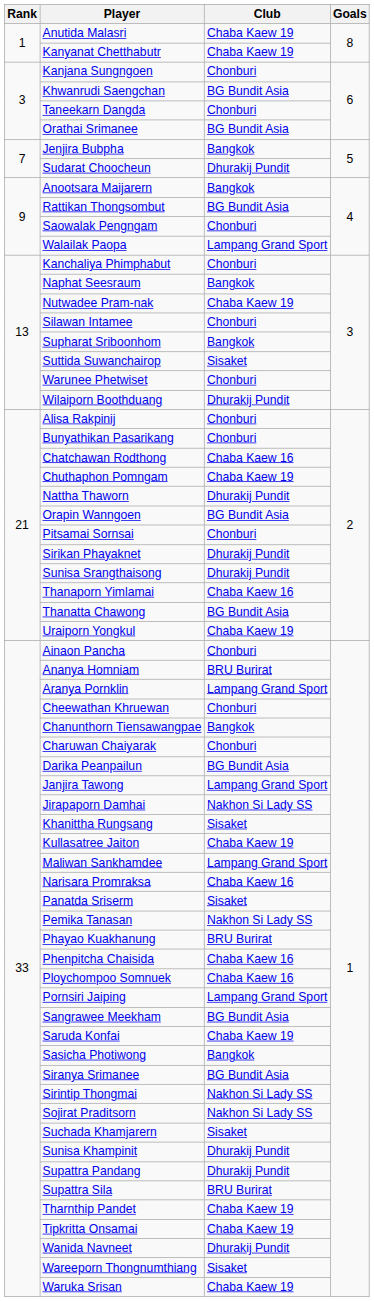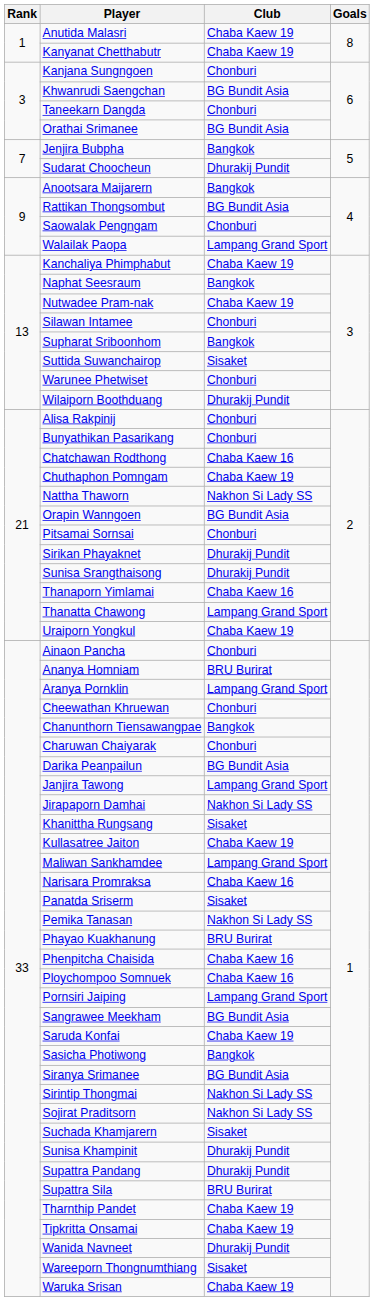 <table class="wikitable" style="text-align:center">
 <tr>
 <th>Rank</th>
 <th>Player</th>
 <th>Club</th>
 <th>Goals</th>
 </tr>
 <tr>
 <td rowspan=2>1</td>
 <td align="left"> <a href='#'>Anutida Malasri</a></td>
 <td align="left"><a href='#'>Chaba Kaew 19</a></td>
 <td rowspan=2>8</td>
 </tr>
 <tr>
 <td align="left"> <a href='#'>Kanyanat Chetthabutr</a></td>
 <td align="left"><a href='#'>Chaba Kaew 19</a></td>
 </tr>
 <tr>
 <td rowspan=4>3</td>
 <td align="left"> <a href='#'>Kanjana Sungngoen</a></td>
 <td align="left"><a href='#'>Chonburi</a></td>
 <td rowspan=4>6</td>
 </tr>
 <tr>
 <td align="left"> <a href='#'>Khwanrudi Saengchan</a></td>
 <td align="left"><a href='#'>BG Bundit Asia</a></td>
 </tr>
 <tr>
 <td align="left"> <a href='#'>Taneekarn Dangda</a></td>
 <td align="left"><a href='#'>Chonburi</a></td>
 </tr>
 <tr>
 <td align="left"> <a href='#'>Orathai Srimanee</a></td>
 <td align="left"><a href='#'>BG Bundit Asia</a></td>
 </tr>
 <tr>
 <td rowspan=2>7</td>
 <td align="left"> <a href='#'>Jenjira Bubpha</a></td>
 <td align="left"><a href='#'>Bangkok</a></td>
 <td rowspan=2>5</td>
 </tr>
 <tr>
 <td align="left"> <a href='#'>Sudarat Choocheun</a></td>
 <td align="left"><a href='#'>Dhurakij Pundit</a></td>
 </tr>
 <tr>
 <td rowspan=4>9</td>
 <td align="left"> <a href='#'>Anootsara Maijarern</a></td>
 <td align="left"><a href='#'>Bangkok</a></td>
 <td rowspan=4>4</td>
 </tr>
 <tr>
 <td align="left"> <a href='#'>Rattikan Thongsombut</a></td>
 <td align="left"><a href='#'>BG Bundit Asia</a></td>
 </tr>
 <tr>
 <td align="left"> <a href='#'>Saowalak Pengngam</a></td>
 <td align="left"><a href='#'>Chonburi</a></td>
 </tr>
 <tr>
 <td align="left"> <a href='#'>Walailak Paopa</a></td>
 <td align="left"><a href='#'>Lampang Grand Sport</a></td>
 </tr>
 <tr>
 <td rowspan=8>13</td>
 <td align="left"> <a href='#'>Kanchaliya Phimphabut</a></td>
-<td align="left"><a href='#'>Chonburi</a></td>
+<td align="left"><a href='#'>Chaba Kaew 19</a></td>
 <td rowspan=8>3</td>
 </tr>
 <tr>
 <td align="left"> <a href='#'>Naphat Seesraum</a></td>
 <td align="left"><a href='#'>Bangkok</a></td>
 </tr>
 <tr>
 <td align="left"> <a href='#'>Nutwadee Pram-nak</a></td>
 <td align="left"><a href='#'>Chaba Kaew 19</a></td>
 </tr>
 <tr>
 <td align="left"> <a href='#'>Silawan Intamee</a></td>
 <td align="left"><a href='#'>Chonburi</a></td>
 </tr>
 <tr>
 <td align="left"> <a href='#'>Supharat Sriboonhom</a></td>
 <td align="left"><a href='#'>Bangkok</a></td>
 </tr>
 <tr>
 <td align="left"> <a href='#'>Suttida Suwanchairop</a></td>
 <td align="left"><a href='#'>Sisaket</a></td>
 </tr>
 <tr>
 <td align="left"> <a href='#'>Warunee Phetwiset</a></td>
 <td align="left"><a href='#'>Chonburi</a></td>
 </tr>
 <tr>
 <td align="left"> <a href='#'>Wilaiporn Boothduang</a></td>
 <td align="left"><a href='#'>Dhurakij Pundit</a></td>
 </tr>
 <tr>
 <td rowspan=12>21</td>
 <td align="left"> <a href='#'>Alisa Rakpinij</a></td>
 <td align="left"><a href='#'>Chonburi</a></td>
 <td rowspan=12>2</td>
 </tr>
 <tr>
 <td align="left"> <a href='#'>Bunyathikan Pasarikang</a></td>
 <td align="left"><a href='#'>Chonburi</a></td>
 </tr>
 <tr>
 <td align="left"> <a href='#'>Chatchawan Rodthong</a></td>
 <td align="left"><a href='#'>Chaba Kaew 16</a></td>
 </tr>
 <tr>
 <td align="left"> <a href='#'>Chuthaphon Pomngam</a></td>
 <td align="left"><a href='#'>Chaba Kaew 19</a></td>
 </tr>
 <tr>
 <td align="left"> <a href='#'>Nattha Thaworn</a></td>
-<td align="left"><a href='#'>Dhurakij Pundit</a></td>
+<td align="left"><a href='#'>Nakhon Si Lady SS</a></td>
 </tr>
 <tr>
 <td align="left"> <a href='#'>Orapin Wanngoen</a></td>
 <td align="left"><a href='#'>BG Bundit Asia</a></td>
 </tr>
 <tr>
 <td align="left"> <a href='#'>Pitsamai Sornsai</a></td>
 <td align="left"><a href='#'>Chonburi</a></td>
 </tr>
 <tr>
 <td align="left"> <a href='#'>Sirikan Phayaknet</a></td>
 <td align="left"><a href='#'>Dhurakij Pundit</a></td>
 </tr>
 <tr>
 <td align="left"> <a href='#'>Sunisa Srangthaisong</a></td>
 <td align="left"><a href='#'>Dhurakij Pundit</a></td>
 </tr>
 <tr>
 <td align="left"> <a href='#'>Thanaporn Yimlamai</a></td>
 <td align="left"><a href='#'>Chaba Kaew 16</a></td>
 </tr>
 <tr>
 <td align="left"> <a href='#'>Thanatta Chawong</a></td>
-<td align="left"><a href='#'>BG Bundit Asia</a></td>
+<td align="left"><a href='#'>Lampang Grand Sport</a></td>
 </tr>
 <tr>
 <td align="left"> <a href='#'>Uraiporn Yongkul</a></td>
 <td align="left"><a href='#'>Chaba Kaew 19</a></td>
 </tr>
 <tr>
 <td rowspan=35>33</td>
 <td align="left"> <a href='#'>Ainaon Pancha</a></td>
 <td align="left"><a href='#'>Chonburi</a></td>
 <td rowspan=35>1</td>
 </tr>
 <tr>
 <td align="left"> <a href='#'>Ananya Homniam</a></td>
 <td align="left"><a href='#'>BRU Burirat</a></td>
 </tr>
 <tr>
 <td align="left"> <a href='#'>Aranya Pornklin</a></td>
 <td align="left"><a href='#'>Lampang Grand Sport</a></td>
 </tr>
 <tr>
 <td align="left"> <a href='#'>Cheewathan Khruewan</a></td>
 <td align="left"><a href='#'>Chonburi</a></td>
 </tr>
 <tr>
 <td align="left"> <a href='#'>Chanunthorn Tiensawangpae</a></td>
 <td align="left"><a href='#'>Bangkok</a></td>
 </tr>
 <tr>
 <td align="left"> <a href='#'>Charuwan Chaiyarak</a></td>
 <td align="left"><a href='#'>Chonburi</a></td>
 </tr>
 <tr>
 <td align="left"> <a href='#'>Darika Peanpailun</a></td>
 <td align="left"><a href='#'>BG Bundit Asia</a></td>
 </tr>
 <tr>
 <td align="left"> <a href='#'>Janjira Tawong</a></td>
 <td align="left"><a href='#'>Lampang Grand Sport</a></td>
 </tr>
 <tr>
 <td align="left"> <a href='#'>Jirapaporn Damhai</a></td>
 <td align="left"><a href='#'>Nakhon Si Lady SS</a></td>
 </tr>
 <tr>
 <td align="left"> <a href='#'>Khanittha Rungsang</a></td>
 <td align="left"><a href='#'>Sisaket</a></td>
 </tr>
 <tr>
 <td align="left"> <a href='#'>Kullasatree Jaiton</a></td>
 <td align="left"><a href='#'>Chaba Kaew 19</a></td>
 </tr>
 <tr>
 <td align="left"> <a href='#'>Maliwan Sankhamdee</a></td>
 <td align="left"><a href='#'>Lampang Grand Sport</a></td>
 </tr>
 <tr>
 <td align="left"> <a href='#'>Narisara Promraksa</a></td>
 <td align="left"><a href='#'>Chaba Kaew 16</a></td>
 </tr>
 <tr>
 <td align="left"> <a href='#'>Panatda Sriserm</a></td>
 <td align="left"><a href='#'>Sisaket</a></td>
 </tr>
 <tr>
 <td align="left"> <a href='#'>Pemika Tanasan</a></td>
 <td align="left"><a href='#'>Nakhon Si Lady SS</a></td>
 </tr>
 <tr>
 <td align="left"> <a href='#'>Phayao Kuakhanung</a></td>
 <td align="left"><a href='#'>BRU Burirat</a></td>
 </tr>
 <tr>
 <td align="left"> <a href='#'>Phenpitcha Chaisida</a></td>
 <td align="left"><a href='#'>Chaba Kaew 16</a></td>
 </tr>
 <tr>
 <td align="left"> <a href='#'>Ploychompoo Somnuek</a></td>
 <td align="left"><a href='#'>Chaba Kaew 16</a></td>
 </tr>
 <tr>
 <td align="left"> <a href='#'>Pornsiri Jaiping</a></td>
 <td align="left"><a href='#'>Lampang Grand Sport</a></td>
 </tr>
 <tr>
 <td align="left"> <a href='#'>Sangrawee Meekham</a></td>
 <td align="left"><a href='#'>BG Bundit Asia</a></td>
 </tr>
 <tr>
 <td align="left"> <a href='#'>Saruda Konfai</a></td>
 <td align="left"><a href='#'>Chaba Kaew 19</a></td>
 </tr>
 <tr>
 <td align="left"> <a href='#'>Sasicha Photiwong</a></td>
 <td align="left"><a href='#'>Bangkok</a></td>
 </tr>
 <tr>
 <td align="left"> <a href='#'>Siranya Srimanee</a></td>
 <td align="left"><a href='#'>BG Bundit Asia</a></td>
 </tr>
 <tr>
 <td align="left"> <a href='#'>Sirintip Thongmai</a></td>
 <td align="left"><a href='#'>Nakhon Si Lady SS</a></td>
 </tr>
 <tr>
 <td align="left"> <a href='#'>Sojirat Praditsorn</a></td>
 <td align="left"><a href='#'>Nakhon Si Lady SS</a></td>
 </tr>
 <tr>
 <td align="left"> <a href='#'>Suchada Khamjarern</a></td>
 <td align="left"><a href='#'>Sisaket</a></td>
 </tr>
 <tr>
 <td align="left"> <a href='#'>Sunisa Khampinit</a></td>
 <td align="left"><a href='#'>Dhurakij Pundit</a></td>
 </tr>
 <tr>
 <td align="left"> <a href='#'>Supattra Pandang</a></td>
 <td align="left"><a href='#'>Dhurakij Pundit</a></td>
 </tr>
 <tr>
 <td align="left"> <a href='#'>Supattra Sila</a></td>
 <td align="left"><a href='#'>BRU Burirat</a></td>
 </tr>
 <tr>
 <td align="left"> <a href='#'>Tharnthip Pandet</a></td>
 <td align="left"><a href='#'>Chaba Kaew 19</a></td>
 </tr>
 <tr>
 <td align="left"> <a href='#'>Tipkritta Onsamai</a></td>
 <td align="left"><a href='#'>Chaba Kaew 19</a></td>
 </tr>
 <tr>
 <td align="left"> <a href='#'>Wanida Navneet</a></td>
 <td align="left"><a href='#'>Dhurakij Pundit</a></td>
 </tr>
 <tr>
 <td align="left"> <a href='#'>Wareeporn Thongnumthiang</a></td>
 <td align="left"><a href='#'>Sisaket</a></td>
 </tr>
 <tr>
 <td align="left"> <a href='#'>Waruka Srisan</a></td>
 <td align="left"><a href='#'>Chaba Kaew 19</a></td>
 </tr>
 </table>
